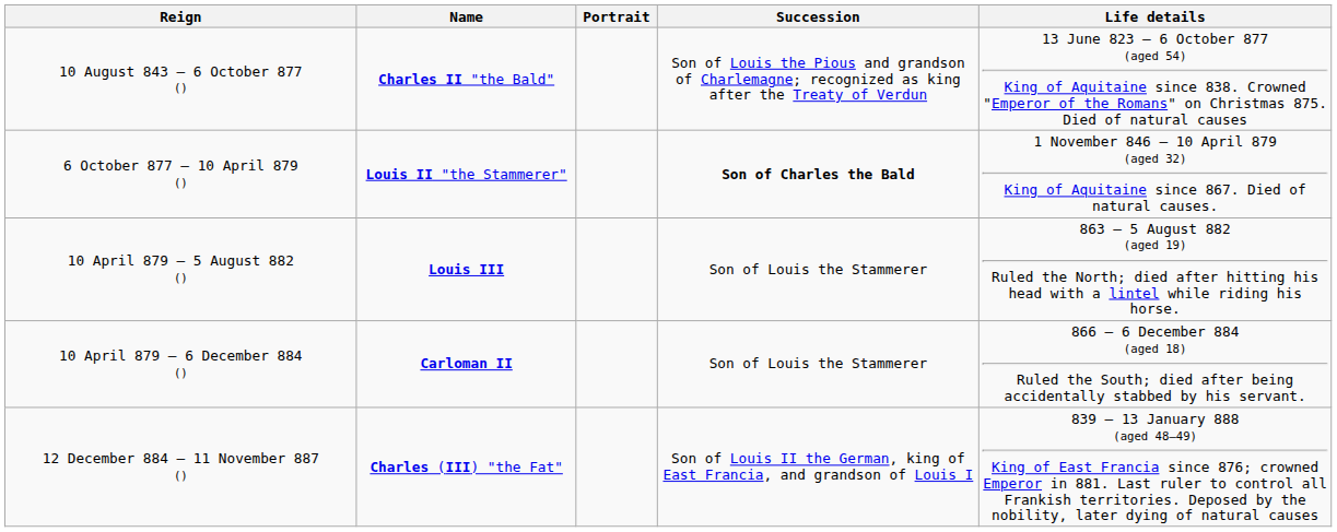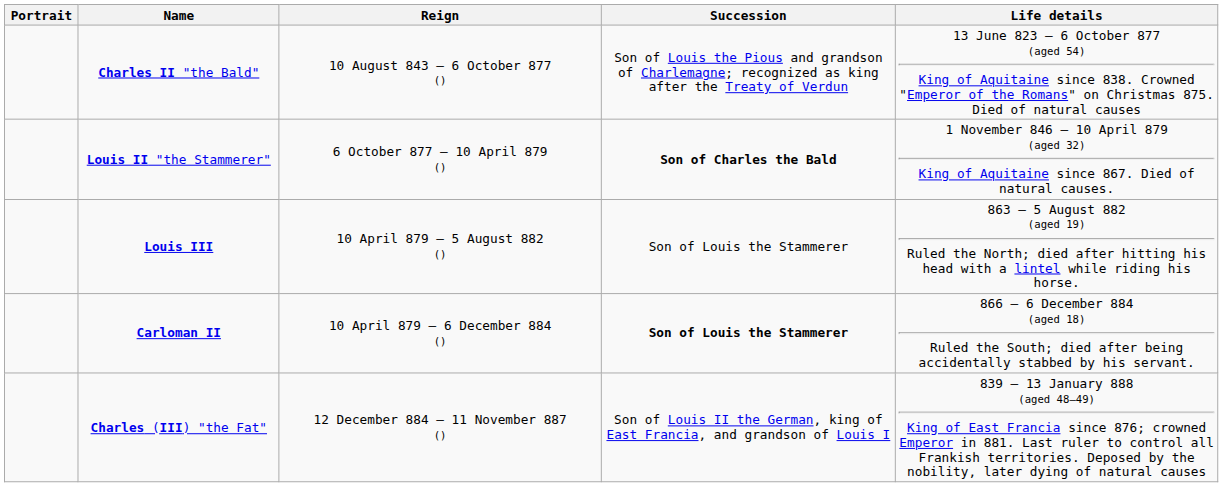 <table width=98% class="wikitable" style="text-align:center;">
 <tr>
+<th width="5%">Portrait</th>
+<th width="15%">Name</th>
 <th width="24%">Reign</th>
-<th width="15%">Name</th>
-<th width="5%">Portrait</th>
 <th width="22%">Succession</th>
 <th width="24%">Life details</th>
 </tr>
 <tr>
+<td></td>
+<td><a href='#'><strong>Charles II</strong> "the Bald"</a></td>
 <td> 10 August 843 – 6 October 877<br><small>()</small></td>
-<td><a href='#'><strong>Charles II</strong> "the Bald"</a></td>
-<td></td>
 <td>Son of <a href='#'>Louis the Pious</a> and grandson of <a href='#'>Charlemagne</a>; recognized as king after the <a href='#'>Treaty of Verdun</a></td>
 <td>13 June 823 – 6 October 877<br><small>(aged 54)</small><hr><a href='#'>King of Aquitaine</a> since 838. Crowned "<a href='#'>Emperor of the Romans</a>" on Christmas 875. Died of natural causes</td>
 </tr>
 <tr>
+<td></td>
+<td><a href='#'><strong>Louis II</strong> "the Stammerer"</a></td>
 <td>6 October 877 – 10 April 879<br><small>()</small></td>
-<td><a href='#'><strong>Louis II</strong> "the Stammerer"</a></td>
-<td></td>
 <td><strong>Son of Charles the Bald</strong></td>
 <td>1 November 846 – 10 April 879<br><small>(aged 32)</small><hr><a href='#'>King of Aquitaine</a> since 867. Died of natural causes.</td>
 </tr>
 <tr>
+<td></td>
+<td><a href='#'><strong>Louis III</strong></a></td>
 <td>10 April 879 – 5 August 882<br><small>()</small></td>
-<td><a href='#'><strong>Louis III</strong></a></td>
-<td></td>
 <td>Son of Louis the Stammerer</td>
 <td>863 – 5 August 882<br><small>(aged 19)</small><hr>Ruled the North; died after hitting his head with a <a href='#'>lintel</a> while riding his horse.</td>
 </tr>
 <tr>
+<td></td>
+<td><strong><a href='#'>Carloman II</a></strong></td>
 <td>10 April 879 – 6 December 884<br><small>()</small></td>
-<td><strong><a href='#'>Carloman II</a></strong></td>
-<td></td>
-<td>Son of Louis the Stammerer</td>
+<td><strong>Son of Louis the Stammerer</strong></td>
 <td>866 – 6 December 884<br><small>(aged 18)</small><hr>Ruled the South; died after being accidentally stabbed by his servant.</td>
 </tr>
 <tr>
+<td></td>
+<td><a href='#'><strong>Charles</strong> (<strong>III</strong>) "the Fat"</a></td>
 <td>12 December 884 – 11 November 887<br><small>()</small></td>
-<td><a href='#'><strong>Charles</strong> (<strong>III</strong>) "the Fat"</a></td>
-<td></td>
 <td>Son of <a href='#'>Louis II the German</a>, king of <a href='#'>East Francia</a>, and grandson of <a href='#'>Louis I</a></td>
 <td>839 – 13 January 888 <small><br>(aged 48–49)</small><hr><a href='#'>King of East Francia</a> since 876; crowned <a href='#'>Emperor</a> in 881. Last ruler to control all Frankish territories. Deposed by the nobility, later dying of natural causes</td>
 </tr>
 </table>
